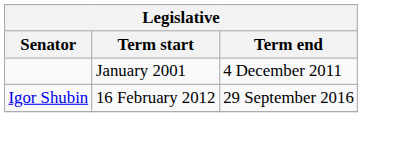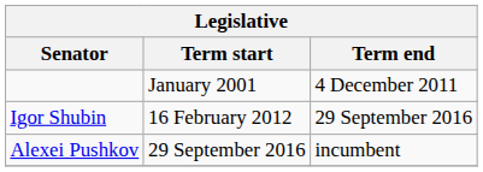 <table class="wikitable sortable">
 <tr>
 <th colspan=3>Legislative</th>
 </tr>
 <tr>
 <th>Senator</th>
 <th>Term start</th>
 <th>Term end</th>
 </tr>
 <tr>
 <td></td>
 <td>January 2001</td>
 <td>4 December 2011</td>
 </tr>
 <tr>
 <td><a href='#'>Igor Shubin</a></td>
 <td>16 February 2012</td>
 <td>29 September 2016</td>
 </tr>
 <tr>
+<td><a href='#'>Alexei Pushkov</a></td>
+<td>29 September 2016</td>
+<td>incumbent</td>
+</tr>
+<tr>
 </tr>
 </table>
